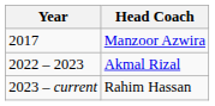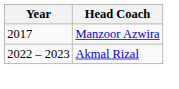 <table class="wikitable">
 <tr>
 <th>Year</th>
 <th>Head Coach</th>
 </tr>
 <tr>
 <td>2017</td>
 <td> <a href='#'>Manzoor Azwira</a></td>
 </tr>
 <tr>
 <td>2022 – 2023</td>
 <td> <a href='#'>Akmal Rizal</a></td>
 </tr>
-<tr>
-<td>2023 – <em>current</em></td>
-<td> Rahim Hassan</td>
-</tr>
 </table>
